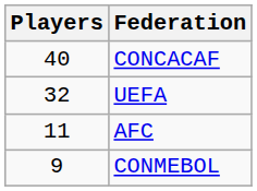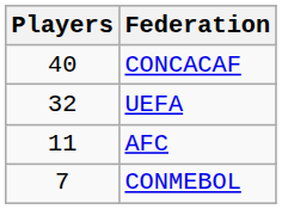 <table class="wikitable">
 <tr>
 <th>Players</th>
 <th>Federation</th>
 </tr>
 <tr>
 <td align="center">40</td>
 <td><a href='#'>CONCACAF</a></td>
 </tr>
 <tr>
 <td align="center">32</td>
 <td><a href='#'>UEFA</a></td>
 </tr>
 <tr>
 <td align="center">11</td>
 <td><a href='#'>AFC</a></td>
 </tr>
 <tr>
-<td align="center">9</td>
+<td align="center">7</td>
 <td><a href='#'>CONMEBOL</a></td>
 </tr>
 </table>
